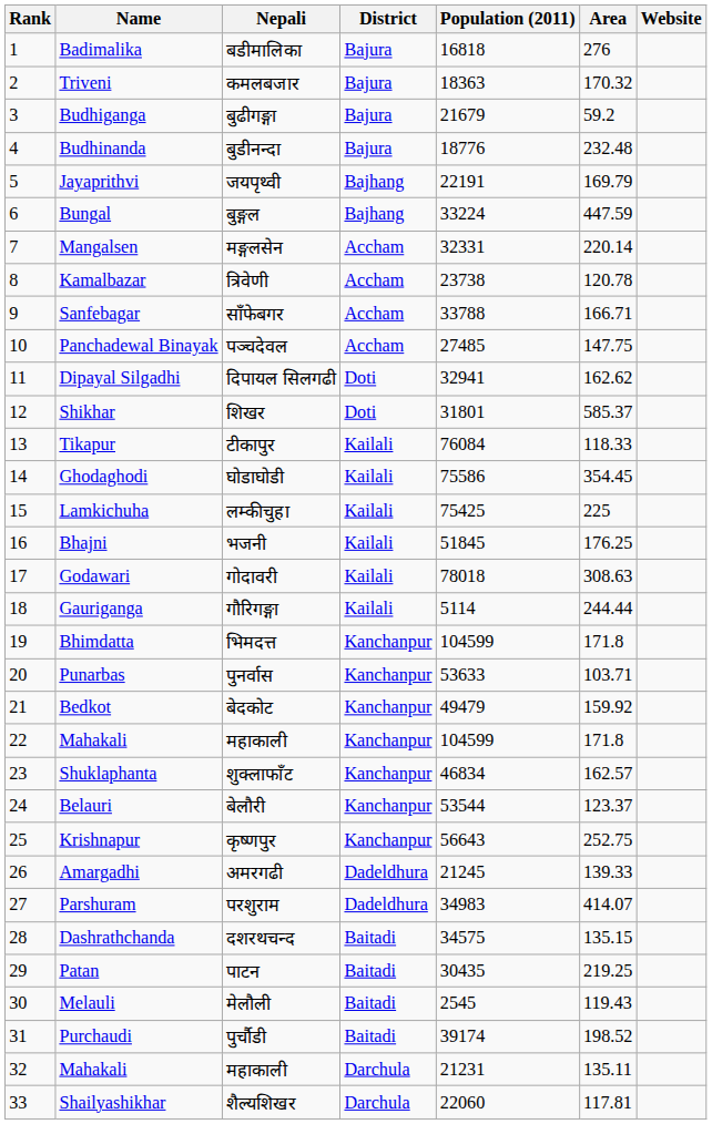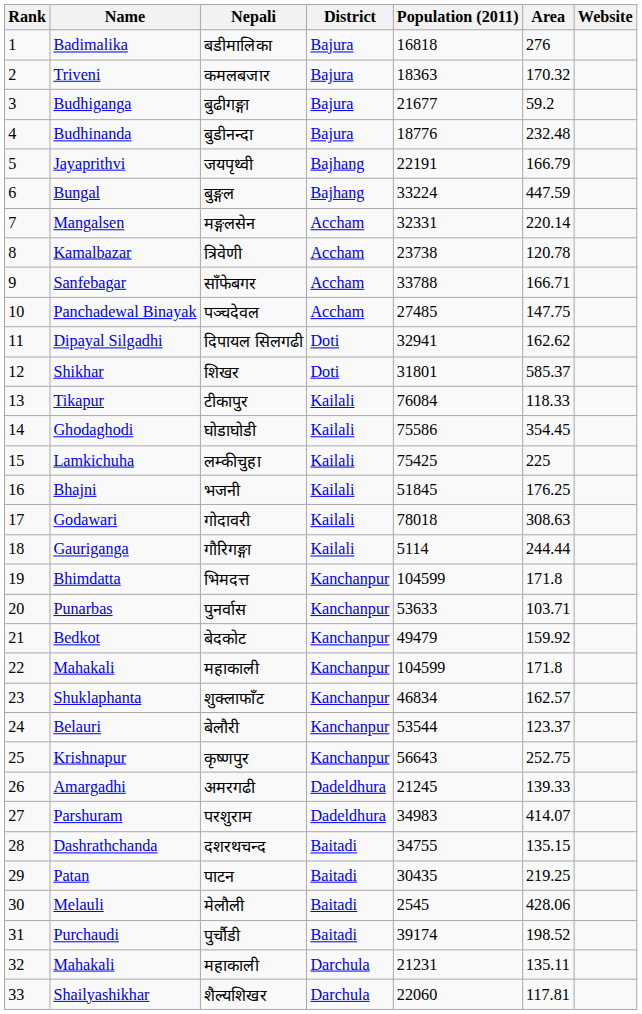 <table class="wikitable sortable">
 <tr>
 <th>Rank</th>
 <th>Name</th>
 <th>Nepali</th>
 <th>District</th>
 <th>Population (2011)</th>
 <th>Area</th>
 <th>Website</th>
 </tr>
 <tr>
 <td>1</td>
 <td><a href='#'>Badimalika</a></td>
 <td>बडीमालिका</td>
 <td><a href='#'>Bajura</a></td>
 <td>16818</td>
 <td>276</td>
 <td></td>
 </tr>
 <tr>
 <td>2</td>
 <td><a href='#'>Triveni</a></td>
 <td>कमलबजार</td>
 <td><a href='#'>Bajura</a></td>
 <td>18363</td>
 <td>170.32</td>
 <td></td>
 </tr>
 <tr>
 <td>3</td>
 <td><a href='#'>Budhiganga</a></td>
 <td>बुढीगङ्गा</td>
 <td><a href='#'>Bajura</a></td>
-<td>21679</td>
+<td>21677</td>
 <td>59.2</td>
 <td></td>
 </tr>
 <tr>
 <td>4</td>
 <td><a href='#'>Budhinanda</a></td>
 <td>बुडीनन्दा</td>
 <td><a href='#'>Bajura</a></td>
 <td>18776</td>
 <td>232.48</td>
 <td></td>
 </tr>
 <tr>
 <td>5</td>
 <td><a href='#'>Jayaprithvi</a></td>
 <td>जयपृथ्वी</td>
 <td><a href='#'>Bajhang</a></td>
 <td>22191</td>
-<td>169.79</td>
+<td>166.79</td>
 <td></td>
 </tr>
 <tr>
 <td>6</td>
 <td><a href='#'>Bungal</a></td>
 <td>बुङ्गल</td>
 <td><a href='#'>Bajhang</a></td>
 <td>33224</td>
 <td>447.59</td>
 <td></td>
 </tr>
 <tr>
 <td>7</td>
 <td><a href='#'>Mangalsen</a></td>
 <td>मङ्गलसेन</td>
 <td><a href='#'>Accham</a></td>
 <td>32331</td>
 <td>220.14</td>
 <td></td>
 </tr>
 <tr>
 <td>8</td>
 <td><a href='#'>Kamalbazar</a></td>
 <td>त्रिवेणी</td>
 <td><a href='#'>Accham</a></td>
 <td>23738</td>
 <td>120.78</td>
 <td></td>
 </tr>
 <tr>
 <td>9</td>
 <td><a href='#'>Sanfebagar</a></td>
 <td>साँफेबगर</td>
 <td><a href='#'>Accham</a></td>
 <td>33788</td>
 <td>166.71</td>
 <td></td>
 </tr>
 <tr>
 <td>10</td>
 <td><a href='#'>Panchadewal Binayak</a></td>
 <td>पञ्चदेवल</td>
 <td><a href='#'>Accham</a></td>
 <td>27485</td>
 <td>147.75</td>
 <td></td>
 </tr>
 <tr>
 <td>11</td>
 <td><a href='#'>Dipayal Silgadhi </a></td>
 <td>दिपायल सिलगढी</td>
 <td><a href='#'>Doti</a></td>
 <td>32941</td>
 <td>162.62</td>
 <td></td>
 </tr>
 <tr>
 <td>12</td>
 <td><a href='#'>Shikhar</a></td>
 <td>शिखर</td>
 <td><a href='#'>Doti</a></td>
 <td>31801</td>
 <td>585.37</td>
 <td></td>
 </tr>
 <tr>
 <td>13</td>
 <td><a href='#'>Tikapur</a></td>
 <td>टीकापुर</td>
 <td><a href='#'>Kailali</a></td>
 <td>76084</td>
 <td>118.33</td>
 <td></td>
 </tr>
 <tr>
 <td>14</td>
 <td><a href='#'>Ghodaghodi</a></td>
 <td>घोडाघोडी</td>
 <td><a href='#'>Kailali</a></td>
 <td>75586</td>
 <td>354.45</td>
 <td></td>
 </tr>
 <tr>
 <td>15</td>
 <td><a href='#'>Lamkichuha</a></td>
 <td>लम्कीचुहा</td>
 <td><a href='#'>Kailali</a></td>
 <td>75425</td>
 <td>225</td>
 <td></td>
 </tr>
 <tr>
 <td>16</td>
 <td><a href='#'>Bhajni</a></td>
 <td>भजनी</td>
 <td><a href='#'>Kailali</a></td>
 <td>51845</td>
 <td>176.25</td>
 <td></td>
 </tr>
 <tr>
 <td>17</td>
 <td><a href='#'>Godawari</a></td>
 <td>गोदावरी</td>
 <td><a href='#'>Kailali</a></td>
 <td>78018</td>
 <td>308.63</td>
 <td></td>
 </tr>
 <tr>
 <td>18</td>
 <td><a href='#'>Gauriganga</a></td>
 <td>गौरिगङ्गा</td>
 <td><a href='#'>Kailali</a></td>
 <td>5114</td>
 <td>244.44</td>
 <td></td>
 </tr>
 <tr>
 <td>19</td>
 <td><a href='#'>Bhimdatta</a></td>
 <td>भिमदत्त</td>
 <td><a href='#'>Kanchanpur</a></td>
 <td>104599</td>
 <td>171.8</td>
 <td></td>
 </tr>
 <tr>
 <td>20</td>
 <td><a href='#'>Punarbas</a></td>
 <td>पुनर्वास</td>
 <td><a href='#'>Kanchanpur</a></td>
 <td>53633</td>
 <td>103.71</td>
 <td></td>
 </tr>
 <tr>
 <td>21</td>
 <td><a href='#'>Bedkot</a></td>
 <td>बेदकोट</td>
 <td><a href='#'>Kanchanpur</a></td>
 <td>49479</td>
 <td>159.92</td>
 <td></td>
 </tr>
 <tr>
 <td>22</td>
 <td><a href='#'>Mahakali</a></td>
 <td>महाकाली</td>
 <td><a href='#'>Kanchanpur</a></td>
 <td>104599</td>
 <td>171.8</td>
 <td></td>
 </tr>
 <tr>
 <td>23</td>
 <td><a href='#'>Shuklaphanta</a></td>
 <td>शुक्लाफाँट</td>
 <td><a href='#'>Kanchanpur</a></td>
 <td>46834</td>
 <td>162.57</td>
 <td></td>
 </tr>
 <tr>
 <td>24</td>
 <td><a href='#'>Belauri</a></td>
 <td>बेलौरी</td>
 <td><a href='#'>Kanchanpur</a></td>
 <td>53544</td>
 <td>123.37</td>
 <td></td>
 </tr>
 <tr>
 <td>25</td>
 <td><a href='#'>Krishnapur</a></td>
 <td>कृष्णपुर</td>
 <td><a href='#'>Kanchanpur</a></td>
 <td>56643</td>
 <td>252.75</td>
 <td></td>
 </tr>
 <tr>
 <td>26</td>
 <td><a href='#'>Amargadhi</a></td>
 <td>अमरगढी</td>
 <td><a href='#'>Dadeldhura</a></td>
 <td>21245</td>
 <td>139.33</td>
 <td></td>
 </tr>
 <tr>
 <td>27</td>
 <td><a href='#'>Parshuram</a></td>
 <td>परशुराम</td>
 <td><a href='#'>Dadeldhura</a></td>
 <td>34983</td>
 <td>414.07</td>
 <td></td>
 </tr>
 <tr>
 <td>28</td>
 <td><a href='#'>Dashrathchanda</a></td>
 <td>दशरथचन्द</td>
 <td><a href='#'>Baitadi</a></td>
-<td>34575</td>
+<td>34755</td>
 <td>135.15</td>
 <td></td>
 </tr>
 <tr>
 <td>29</td>
 <td><a href='#'>Patan</a></td>
 <td>पाटन</td>
 <td><a href='#'>Baitadi</a></td>
 <td>30435</td>
 <td>219.25</td>
 <td></td>
 </tr>
 <tr>
 <td>30</td>
 <td><a href='#'>Melauli</a></td>
 <td>मेलौली</td>
 <td><a href='#'>Baitadi</a></td>
 <td>2545</td>
-<td>119.43</td>
+<td>428.06</td>
 <td></td>
 </tr>
 <tr>
 <td>31</td>
 <td><a href='#'>Purchaudi</a></td>
 <td>पुर्चौडी</td>
 <td><a href='#'>Baitadi</a></td>
 <td>39174</td>
 <td>198.52</td>
 <td></td>
 </tr>
 <tr>
 <td>32</td>
 <td><a href='#'>Mahakali</a></td>
 <td>महाकाली</td>
 <td><a href='#'>Darchula</a></td>
 <td>21231</td>
 <td>135.11</td>
 <td></td>
 </tr>
 <tr>
 <td>33</td>
 <td><a href='#'>Shailyashikhar</a></td>
 <td>शैल्यशिखर</td>
 <td><a href='#'>Darchula</a></td>
 <td>22060</td>
 <td>117.81</td>
 <td></td>
 </tr>
 </table>
